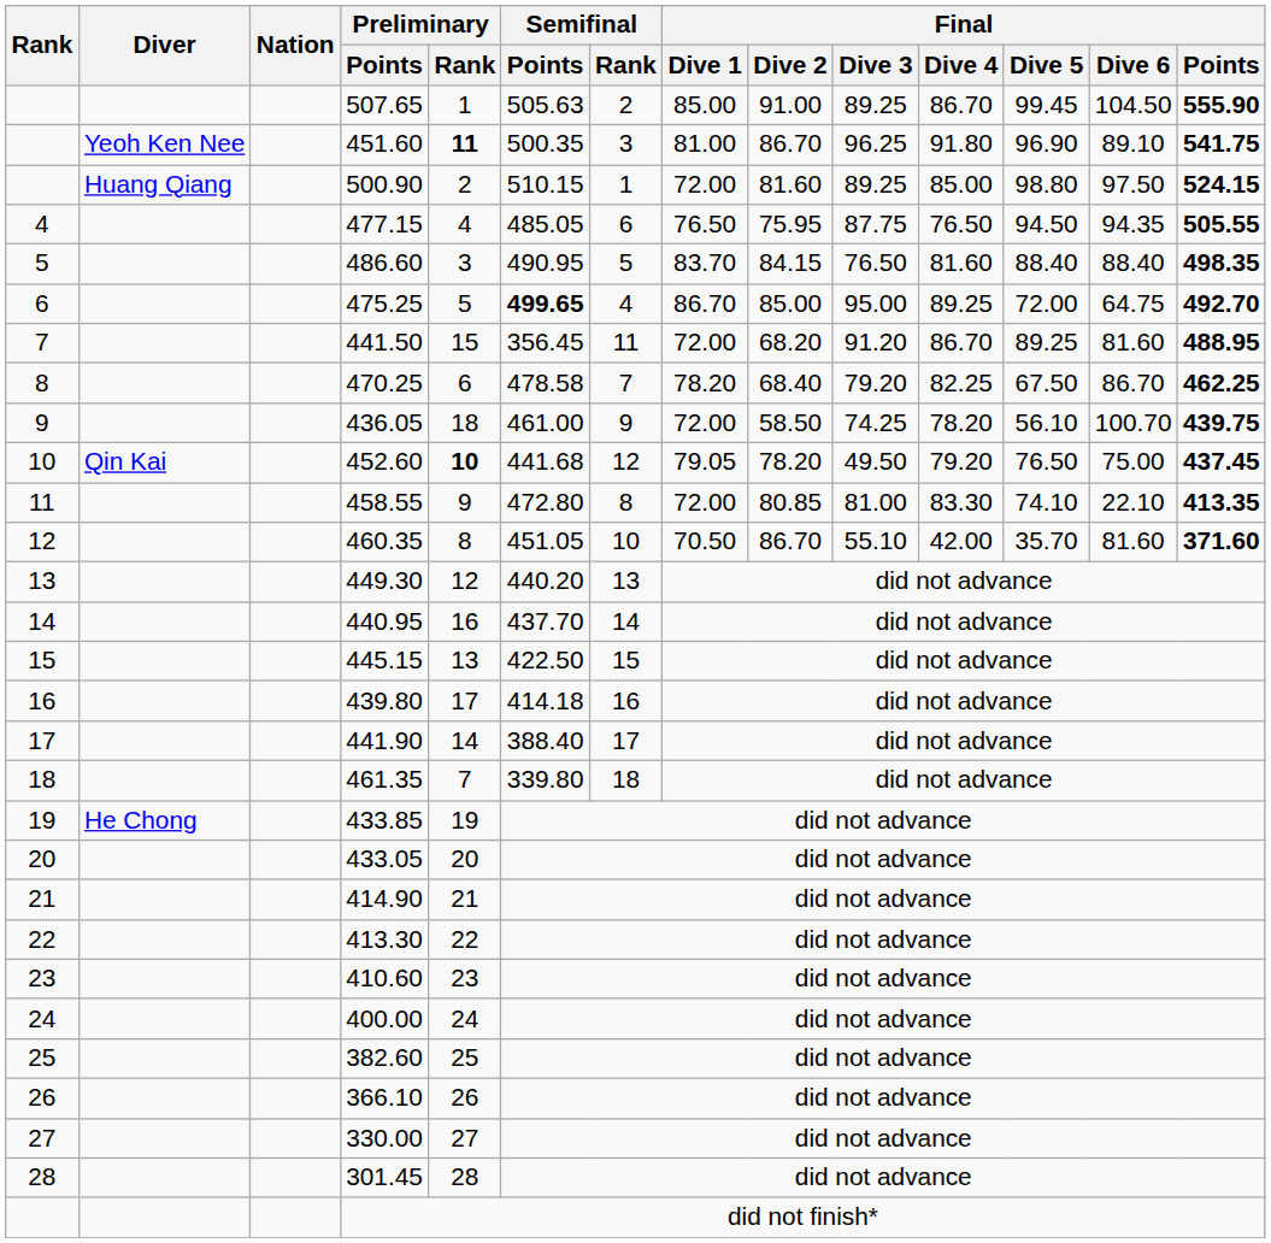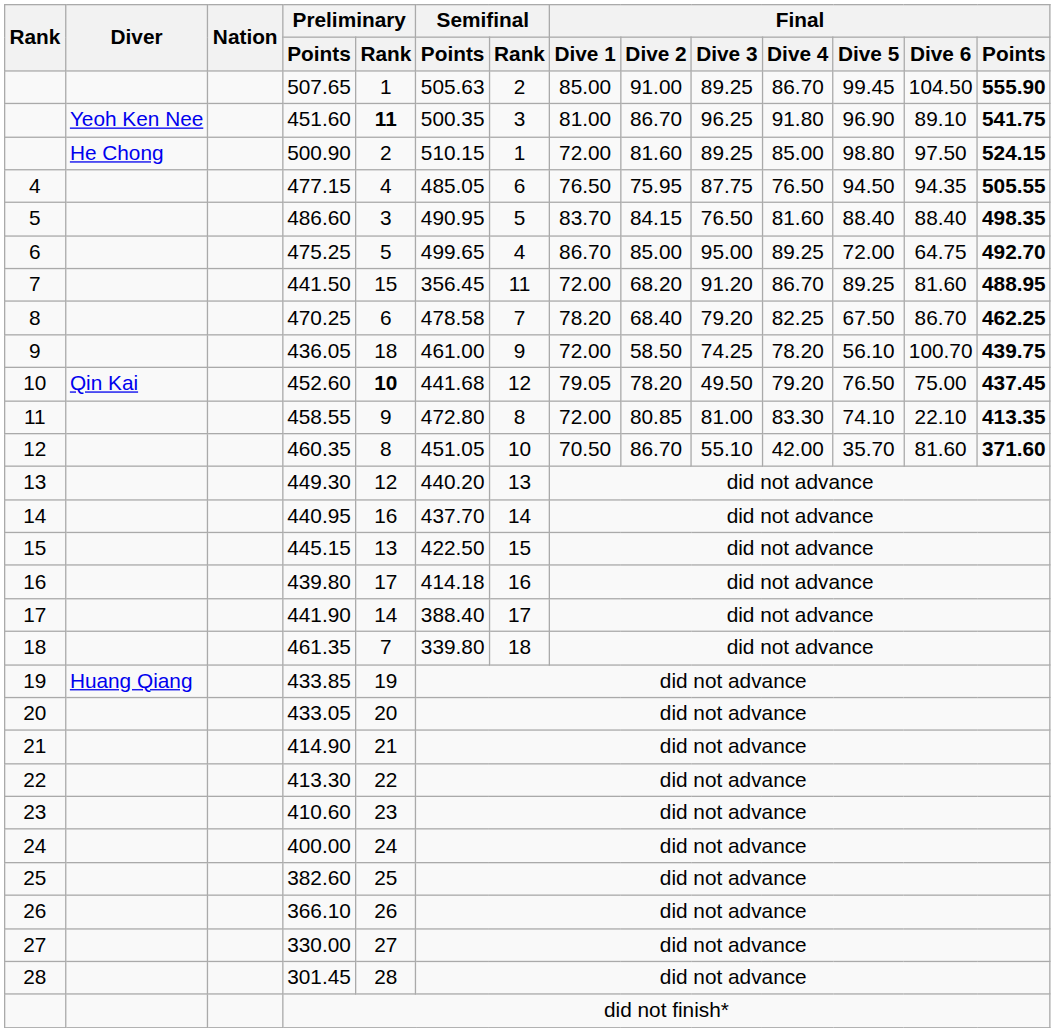 <table class="wikitable sortable" style="text-align:center">
 <tr>
 <th rowspan="2">Rank</th>
 <th rowspan="2">Diver</th>
 <th rowspan=2>Nation</th>
 <th colspan="2">Preliminary</th>
 <th colspan="2">Semifinal</th>
 <th colspan="7">Final</th>
 </tr>
 <tr>
 <th>Points</th>
 <th>Rank</th>
 <th>Points</th>
 <th>Rank</th>
 <th>Dive 1</th>
 <th>Dive 2</th>
 <th>Dive 3</th>
 <th>Dive 4</th>
 <th>Dive 5</th>
 <th>Dive 6</th>
 <th>Points</th>
 </tr>
 <tr>
 <td></td>
 <td align=left></td>
 <td align=left></td>
 <td>507.65</td>
 <td>1</td>
 <td>505.63</td>
 <td>2</td>
 <td>85.00</td>
 <td>91.00</td>
 <td>89.25</td>
 <td>86.70</td>
 <td>99.45</td>
 <td>104.50</td>
 <td><strong>555.90</strong></td>
 </tr>
 <tr>
 <td></td>
 <td align=left><a href='#'>Yeoh Ken Nee</a></td>
 <td align=left></td>
 <td>451.60</td>
 <td><strong>11</strong></td>
 <td>500.35</td>
 <td>3</td>
 <td>81.00</td>
 <td>86.70</td>
 <td>96.25</td>
 <td>91.80</td>
 <td>96.90</td>
 <td>89.10</td>
 <td><strong>541.75</strong></td>
 </tr>
 <tr>
 <td></td>
-<td align=left><a href='#'>Huang Qiang</a></td>
+<td align=left><a href='#'>He Chong</a></td>
 <td align=left></td>
 <td>500.90</td>
 <td>2</td>
 <td>510.15</td>
 <td>1</td>
 <td>72.00</td>
 <td>81.60</td>
 <td>89.25</td>
 <td>85.00</td>
 <td>98.80</td>
 <td>97.50</td>
 <td><strong>524.15</strong></td>
 </tr>
 <tr>
 <td>4</td>
 <td align=left></td>
 <td align=left></td>
 <td>477.15</td>
 <td>4</td>
 <td>485.05</td>
 <td>6</td>
 <td>76.50</td>
 <td>75.95</td>
 <td>87.75</td>
 <td>76.50</td>
 <td>94.50</td>
 <td>94.35</td>
 <td><strong>505.55</strong></td>
 </tr>
 <tr>
 <td>5</td>
 <td align=left></td>
 <td align=left></td>
 <td>486.60</td>
 <td>3</td>
 <td>490.95</td>
 <td>5</td>
 <td>83.70</td>
 <td>84.15</td>
 <td>76.50</td>
 <td>81.60</td>
 <td>88.40</td>
 <td>88.40</td>
 <td><strong>498.35</strong></td>
 </tr>
 <tr>
 <td>6</td>
 <td align=left></td>
 <td align=left></td>
 <td>475.25</td>
 <td>5</td>
-<td><strong>499.65</strong></td>
+<td>499.65</td>
 <td>4</td>
 <td>86.70</td>
 <td>85.00</td>
 <td>95.00</td>
 <td>89.25</td>
 <td>72.00</td>
 <td>64.75</td>
 <td><strong>492.70</strong></td>
 </tr>
 <tr>
 <td>7</td>
 <td align=left></td>
 <td align=left></td>
 <td>441.50</td>
 <td>15</td>
 <td>356.45</td>
 <td>11</td>
 <td>72.00</td>
 <td>68.20</td>
 <td>91.20</td>
 <td>86.70</td>
 <td>89.25</td>
 <td>81.60</td>
 <td><strong>488.95</strong></td>
 </tr>
 <tr>
 <td>8</td>
 <td align=left></td>
 <td align=left></td>
 <td>470.25</td>
 <td>6</td>
 <td>478.58</td>
 <td>7</td>
 <td>78.20</td>
 <td>68.40</td>
 <td>79.20</td>
 <td>82.25</td>
 <td>67.50</td>
 <td>86.70</td>
 <td><strong>462.25</strong></td>
 </tr>
 <tr>
 <td>9</td>
 <td align=left></td>
 <td align=left></td>
 <td>436.05</td>
 <td>18</td>
 <td>461.00</td>
 <td>9</td>
 <td>72.00</td>
 <td>58.50</td>
 <td>74.25</td>
 <td>78.20</td>
 <td>56.10</td>
 <td>100.70</td>
 <td><strong>439.75</strong></td>
 </tr>
 <tr>
 <td>10</td>
 <td align=left><a href='#'>Qin Kai</a></td>
 <td align=left></td>
 <td>452.60</td>
 <td><strong>10</strong></td>
 <td>441.68</td>
 <td>12</td>
 <td>79.05</td>
 <td>78.20</td>
 <td>49.50</td>
 <td>79.20</td>
 <td>76.50</td>
 <td>75.00</td>
 <td><strong>437.45</strong></td>
 </tr>
 <tr>
 <td>11</td>
 <td align=left></td>
 <td align=left></td>
 <td>458.55</td>
 <td>9</td>
 <td>472.80</td>
 <td>8</td>
 <td>72.00</td>
 <td>80.85</td>
 <td>81.00</td>
 <td>83.30</td>
 <td>74.10</td>
 <td>22.10</td>
 <td><strong>413.35</strong></td>
 </tr>
 <tr>
 <td>12</td>
 <td align=left></td>
 <td align=left></td>
 <td>460.35</td>
 <td>8</td>
 <td>451.05</td>
 <td>10</td>
 <td>70.50</td>
 <td>86.70</td>
 <td>55.10</td>
 <td>42.00</td>
 <td>35.70</td>
 <td>81.60</td>
 <td><strong>371.60</strong></td>
 </tr>
 <tr>
 <td>13</td>
 <td align=left></td>
 <td align=left></td>
 <td>449.30</td>
 <td>12</td>
 <td>440.20</td>
 <td>13</td>
 <td colspan=7>did not advance</td>
 </tr>
 <tr>
 <td>14</td>
 <td align=left></td>
 <td align=left></td>
 <td>440.95</td>
 <td>16</td>
 <td>437.70</td>
 <td>14</td>
 <td colspan=7>did not advance</td>
 </tr>
 <tr>
 <td>15</td>
 <td align=left></td>
 <td align=left></td>
 <td>445.15</td>
 <td>13</td>
 <td>422.50</td>
 <td>15</td>
 <td colspan=7>did not advance</td>
 </tr>
 <tr>
 <td>16</td>
 <td align=left></td>
 <td align=left></td>
 <td>439.80</td>
 <td>17</td>
 <td>414.18</td>
 <td>16</td>
 <td colspan=7>did not advance</td>
 </tr>
 <tr>
 <td>17</td>
 <td align=left></td>
 <td align=left></td>
 <td>441.90</td>
 <td>14</td>
 <td>388.40</td>
 <td>17</td>
 <td colspan=7>did not advance</td>
 </tr>
 <tr>
 <td>18</td>
 <td align=left></td>
 <td align=left></td>
 <td>461.35</td>
 <td>7</td>
 <td>339.80</td>
 <td>18</td>
 <td colspan=7>did not advance</td>
 </tr>
 <tr>
 <td>19</td>
-<td align=left><a href='#'>He Chong</a></td>
+<td align=left><a href='#'>Huang Qiang</a></td>
 <td align=left></td>
 <td>433.85</td>
 <td>19</td>
 <td colspan=9>did not advance</td>
 </tr>
 <tr>
 <td>20</td>
 <td align=left></td>
 <td align=left></td>
 <td>433.05</td>
 <td>20</td>
 <td colspan=9>did not advance</td>
 </tr>
 <tr>
 <td>21</td>
 <td align=left></td>
 <td align=left></td>
 <td>414.90</td>
 <td>21</td>
 <td colspan=9>did not advance</td>
 </tr>
 <tr>
 <td>22</td>
 <td align=left></td>
 <td align=left></td>
 <td>413.30</td>
 <td>22</td>
 <td colspan=9>did not advance</td>
 </tr>
 <tr>
 <td>23</td>
 <td align=left></td>
 <td align=left></td>
 <td>410.60</td>
 <td>23</td>
 <td colspan=9>did not advance</td>
 </tr>
 <tr>
 <td>24</td>
 <td align=left></td>
 <td align=left></td>
 <td>400.00</td>
 <td>24</td>
 <td colspan=9>did not advance</td>
 </tr>
 <tr>
 <td>25</td>
 <td align=left></td>
 <td align=left></td>
 <td>382.60</td>
 <td>25</td>
 <td colspan=9>did not advance</td>
 </tr>
 <tr>
 <td>26</td>
 <td align=left></td>
 <td align=left></td>
 <td>366.10</td>
 <td>26</td>
 <td colspan=9>did not advance</td>
 </tr>
 <tr>
 <td>27</td>
 <td align=left></td>
 <td align=left></td>
 <td>330.00</td>
 <td>27</td>
 <td colspan=9>did not advance</td>
 </tr>
 <tr>
 <td>28</td>
 <td align=left></td>
 <td align=left></td>
 <td>301.45</td>
 <td>28</td>
 <td colspan=9>did not advance</td>
 </tr>
 <tr>
 <td></td>
 <td align=left></td>
 <td align=left></td>
 <td colspan=11>did not finish*</td>
 </tr>
 </table>
